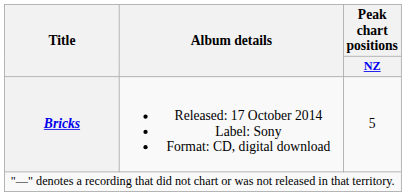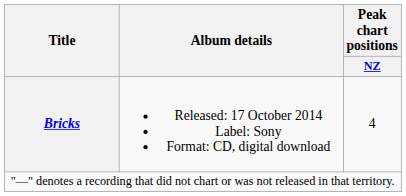 <table class="wikitable plainrowheaders" style="text-align:center;" border="1">
 <tr>
 <th scope="col" rowspan="2" style="width:8em;">Title</th>
 <th scope="col" rowspan="2" style="width:16em;">Album details</th>
 <th scope="col">Peak chart positions</th>
 </tr>
 <tr>
 <th scope="col" style="width:2.2em;font-size:90%;"><a href='#'>NZ</a><br></th>
 </tr>
 <tr>
 <th scope="row"><em><a href='#'>Bricks</a></em></th>
 <td><br><ul><li>Released: 17 October 2014</li><li>Label: Sony</li><li>Format: CD, digital download</li></ul></td>
-<td>5</td>
+<td>4</td>
 </tr>
 <tr>
 <td colspan="4" style="font-size:90%">"—" denotes a recording that did not chart or was not released in that territory.</td>
 </tr>
 </table>
